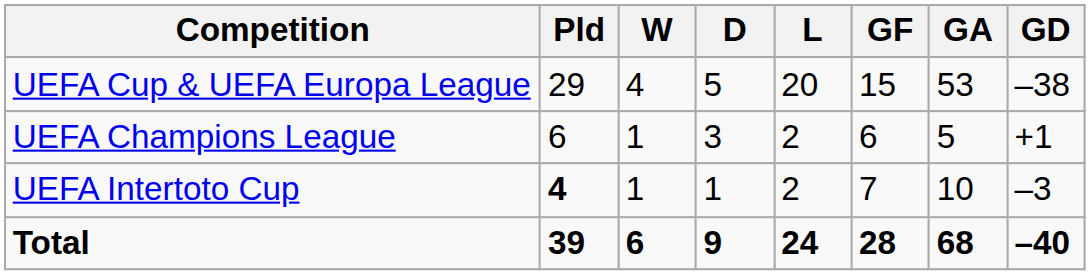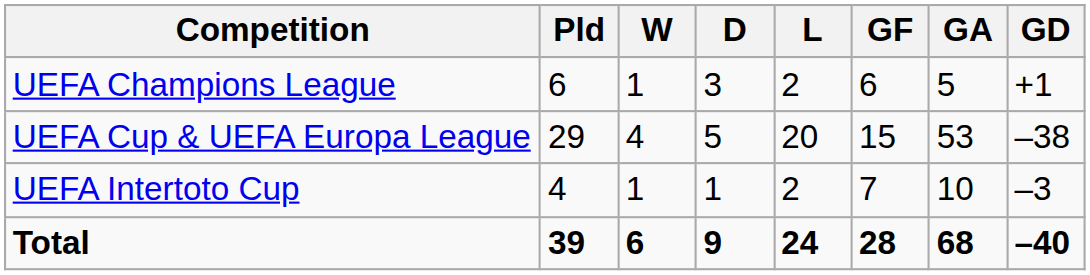 <table class="wikitable style="text-align: center">
 <tr>
 <th width="250">Competition</th>
 <th width="30">Pld</th>
 <th width="30">W</th>
 <th width="30">D</th>
 <th width="30">L</th>
 <th width="30">GF</th>
 <th width="30">GA</th>
 <th width="30">GD</th>
 </tr>
 <tr>
+<td><a href='#'>UEFA Champions League</a></td>
+<td>6</td>
+<td>1</td>
+<td>3</td>
+<td>2</td>
+<td>6</td>
+<td>5</td>
+<td>+1</td>
+</tr>
+<tr>
 <td><a href='#'>UEFA Cup & UEFA Europa League</a></td>
 <td>29</td>
 <td>4</td>
 <td>5</td>
 <td>20</td>
 <td>15</td>
 <td>53</td>
 <td>–38</td>
 </tr>
 <tr>
-<td><a href='#'>UEFA Champions League</a></td>
-<td>6</td>
-<td>1</td>
-<td>3</td>
-<td>2</td>
-<td>6</td>
-<td>5</td>
-<td>+1</td>
-</tr>
-<tr>
 <td><a href='#'>UEFA Intertoto Cup</a></td>
-<td><strong>4</strong></td>
+<td>4</td>
 <td>1</td>
 <td>1</td>
 <td>2</td>
 <td>7</td>
 <td>10</td>
 <td>–3</td>
 </tr>
 <tr>
 <td><strong>Total</strong></td>
 <td><strong>39</strong></td>
 <td><strong>6</strong></td>
 <td><strong>9</strong></td>
 <td><strong>24</strong></td>
 <td><strong>28</strong></td>
 <td><strong>68</strong></td>
 <td><strong>–40</strong></td>
 </tr>
 </table>
